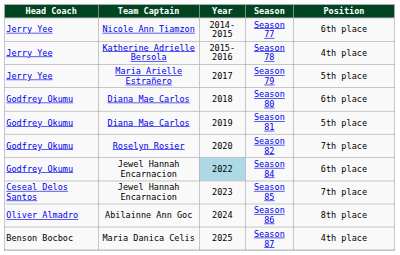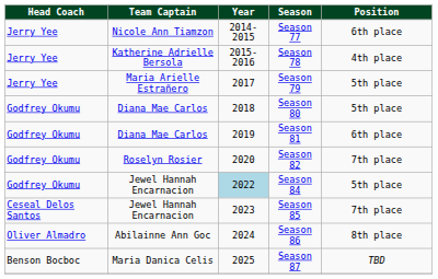 <table class="wikitable" style="text-align:center; font-size:10pt;">
 <tr style="background: #014421; font-weight:bold;">
 <td style="width:14em;color:#FFFFFF">Head Coach</td>
 <td style="width:14em;color:#FFFFFF">Team Captain</td>
 <td style="width:6em;color:#FFFFFF">Year</td>
 <td style="width:6em;color:#FFFFFF">Season</td>
 <td style="width:15em;color:#FFFFFF">Position</td>
 </tr>
 <tr>
 <td align="left"> <a href='#'>Jerry Yee</a></td>
 <td><a href='#'>Nicole Ann Tiamzon</a></td>
 <td>2014-2015</td>
 <td align="center"><a href='#'>Season 77</a></td>
 <td>6th place</td>
 </tr>
 <tr>
 <td align="left"> <a href='#'>Jerry Yee</a></td>
 <td><a href='#'>Katherine Adrielle Bersola</a></td>
 <td>2015-2016</td>
 <td align="center"><a href='#'>Season 78</a></td>
 <td>4th place</td>
 </tr>
 <tr>
 <td align="left"> <a href='#'>Jerry Yee</a></td>
 <td><a href='#'>Maria Arielle Estrañero</a></td>
 <td>2017</td>
 <td align="center"><a href='#'>Season 79</a></td>
 <td>5th place</td>
 </tr>
 <tr>
 <td align="left"> <a href='#'>Godfrey Okumu</a></td>
 <td><a href='#'>Diana Mae Carlos</a></td>
 <td>2018</td>
 <td align="center"><a href='#'>Season 80</a></td>
-<td>6th place</td>
+<td>5th place</td>
 </tr>
 <tr>
 <td align="left"> <a href='#'>Godfrey Okumu</a></td>
 <td><a href='#'>Diana Mae Carlos</a></td>
 <td>2019</td>
 <td align="center"><a href='#'>Season 81</a></td>
-<td>5th place</td>
+<td>6th place</td>
 </tr>
 <tr>
 <td align="left"> <a href='#'>Godfrey Okumu</a></td>
 <td><a href='#'>Roselyn Rosier</a></td>
 <td>2020</td>
 <td align="center"><a href='#'>Season 82</a></td>
 <td>7th place</td>
 </tr>
 <tr>
 <td align="left"> <a href='#'>Godfrey Okumu</a></td>
 <td>Jewel Hannah Encarnacion</td>
 <td style="background: lightblue;">2022</td>
 <td align="center"><a href='#'>Season 84</a></td>
-<td>6th place</td>
+<td>5th place</td>
 </tr>
 <tr>
 <td align="left"> <a href='#'>Ceseal Delos Santos</a></td>
 <td>Jewel Hannah Encarnacion</td>
 <td>2023</td>
 <td align="center"><a href='#'>Season 85</a></td>
 <td>7th place</td>
 </tr>
 <tr>
 <td align="left"> <a href='#'>Oliver Almadro</a></td>
 <td>Abilainne Ann Goc</td>
 <td>2024</td>
 <td align="center"><a href='#'>Season 86</a></td>
 <td>8th place</td>
 </tr>
 <tr>
 <td align="left"> Benson Bocboc</td>
 <td>Maria Danica Celis</td>
 <td>2025</td>
 <td align="center"><a href='#'>Season 87</a></td>
-<td>4th place</td>
+<td><em>TBD</em></td>
 </tr>
 <tr>
 </tr>
 </table>
